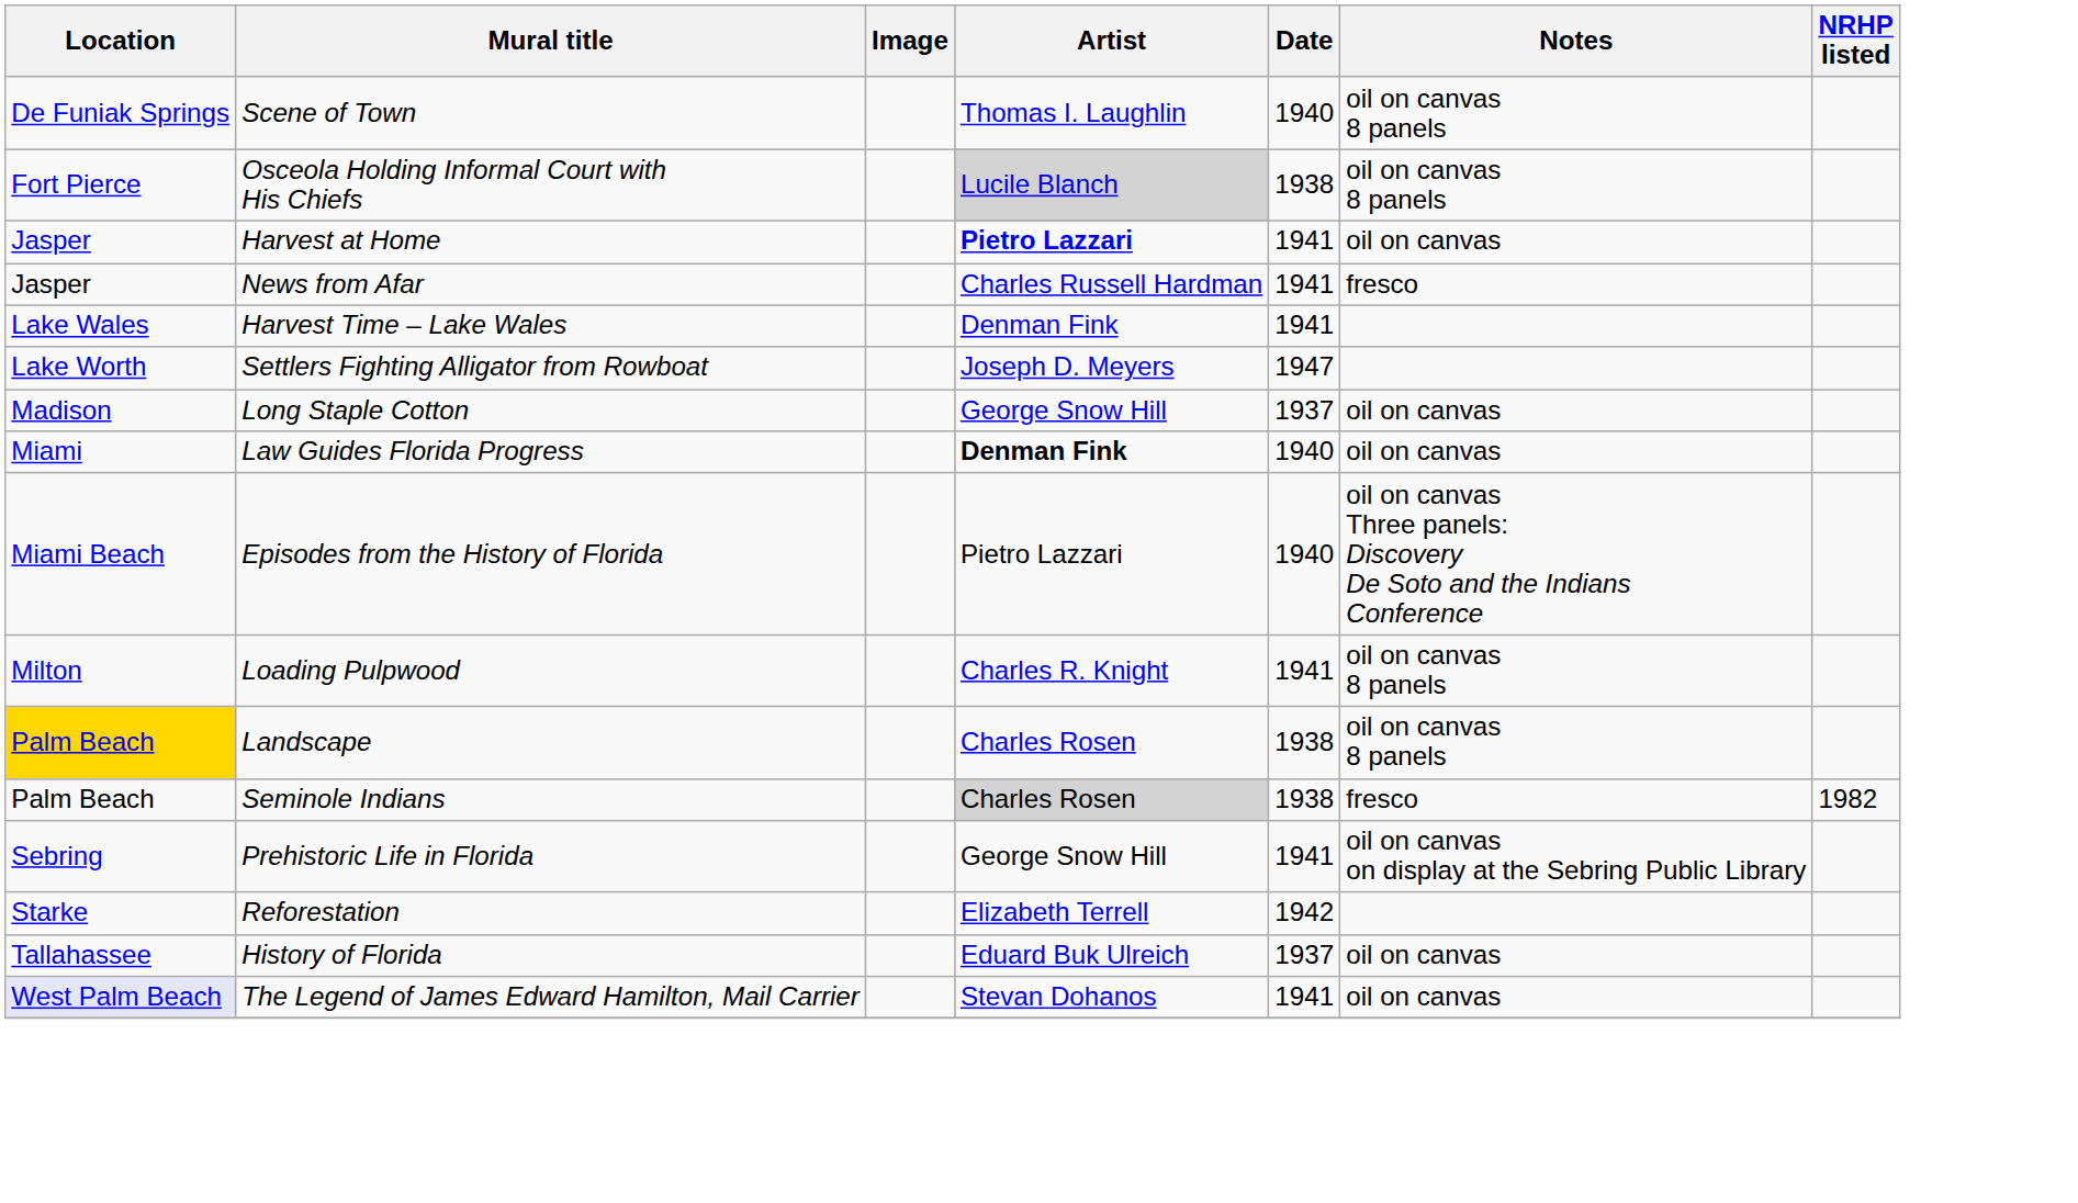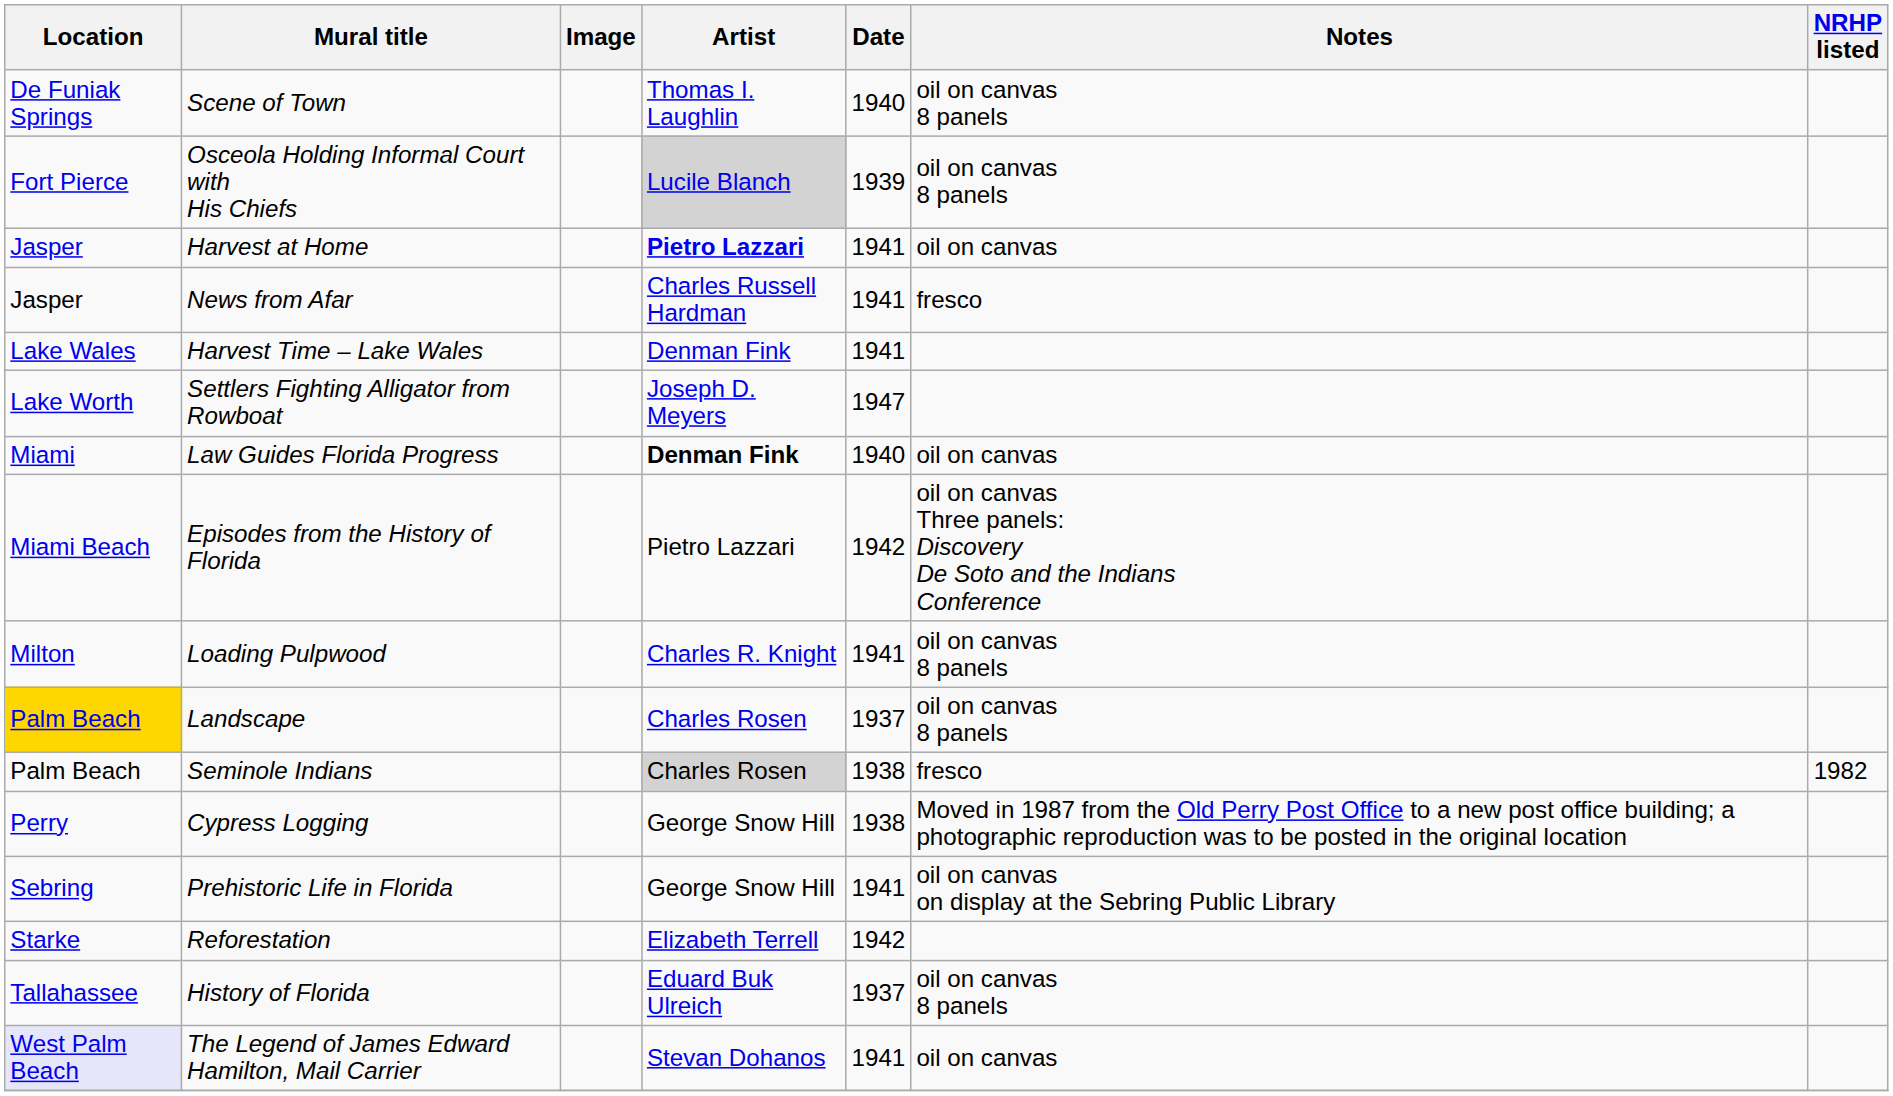 <table class="wikitable sortable">
 <tr>
 <th>Location</th>
 <th>Mural title</th>
 <th>Image</th>
 <th>Artist</th>
 <th>Date</th>
 <th>Notes</th>
 <th><a href='#'>NRHP</a><br>listed</th>
 </tr>
 <tr>
 <td><a href='#'>De Funiak Springs</a></td>
 <td><em>Scene of Town</em></td>
 <td></td>
 <td><a href='#'>Thomas I. Laughlin</a></td>
 <td>1940</td>
 <td>oil on canvas <br> 8 panels</td>
 <td></td>
 </tr>
 <tr>
 <td><a href='#'>Fort Pierce</a></td>
 <td><em>Osceola Holding Informal Court with <br> His Chiefs</em></td>
 <td></td>
 <td style="background: lightgrey;"><a href='#'>Lucile Blanch</a></td>
-<td>1938</td>
+<td>1939</td>
 <td>oil on canvas <br> 8 panels</td>
 <td></td>
 </tr>
 <tr>
 <td><a href='#'>Jasper</a></td>
 <td><em>Harvest at Home</em></td>
 <td></td>
 <td><strong><a href='#'>Pietro Lazzari</a></strong></td>
 <td>1941</td>
 <td>oil on canvas</td>
 <td></td>
 </tr>
 <tr>
 <td>Jasper</td>
 <td><em>News from Afar</em></td>
 <td></td>
 <td><a href='#'>Charles Russell Hardman</a></td>
 <td>1941</td>
 <td>fresco</td>
 <td></td>
 </tr>
 <tr>
 <td><a href='#'>Lake Wales</a></td>
 <td><em>Harvest Time – Lake Wales</em></td>
 <td></td>
 <td><a href='#'>Denman Fink</a></td>
 <td>1941</td>
 <td></td>
 <td></td>
 </tr>
 <tr>
 <td><a href='#'>Lake Worth</a></td>
 <td><em>Settlers Fighting Alligator from Rowboat</em></td>
 <td></td>
 <td><a href='#'>Joseph D. Meyers</a></td>
 <td>1947</td>
 <td></td>
 <td></td>
 </tr>
 <tr>
-<td><a href='#'>Madison</a></td>
-<td><em>Long Staple Cotton</em></td>
-<td></td>
-<td><a href='#'>George Snow Hill</a></td>
-<td>1937</td>
-<td>oil on canvas</td>
-<td></td>
-</tr>
-<tr>
 <td><a href='#'>Miami</a></td>
 <td><em>Law Guides Florida Progress</em></td>
 <td></td>
 <td><strong>Denman Fink</strong></td>
 <td>1940</td>
 <td>oil on canvas</td>
 <td></td>
 </tr>
 <tr>
 <td><a href='#'>Miami Beach</a></td>
 <td><em>Episodes from the History of Florida</em></td>
 <td></td>
 <td>Pietro Lazzari</td>
-<td>1940</td>
+<td>1942</td>
 <td>oil on canvas<br>Three panels:<br><em>Discovery</em><br><em>De Soto and the Indians</em><br><em>Conference</em></td>
 <td></td>
 </tr>
 <tr>
 <td><a href='#'>Milton</a></td>
 <td><em>Loading Pulpwood</em></td>
 <td></td>
 <td><a href='#'>Charles R. Knight</a></td>
 <td>1941</td>
 <td>oil on canvas <br> 8 panels</td>
 <td></td>
 </tr>
 <tr>
 <td style="background: gold;"><a href='#'>Palm Beach</a></td>
 <td><em>Landscape</em></td>
 <td></td>
 <td><a href='#'>Charles Rosen</a></td>
-<td>1938</td>
+<td>1937</td>
 <td>oil on canvas <br> 8 panels</td>
 <td></td>
 </tr>
 <tr>
 <td>Palm Beach</td>
 <td><em>Seminole Indians</em></td>
 <td></td>
 <td style="background: lightgrey;">Charles Rosen</td>
 <td>1938</td>
 <td>fresco</td>
 <td>1982</td>
+</tr>
+<tr>
+<td><a href='#'>Perry</a></td>
+<td><em>Cypress Logging</em></td>
+<td></td>
+<td>George Snow Hill</td>
+<td>1938</td>
+<td>Moved in 1987 from the <a href='#'>Old Perry Post Office</a> to a new post office building; a photographic reproduction was to be posted in the original location</td>
+<td></td>
 </tr>
 <tr>
 <td><a href='#'>Sebring</a></td>
 <td><em>Prehistoric Life in Florida</em></td>
 <td></td>
 <td>George Snow Hill</td>
 <td>1941</td>
 <td>oil on canvas <br> on display at the Sebring Public Library</td>
 <td></td>
 </tr>
 <tr>
 <td><a href='#'>Starke</a></td>
 <td><em>Reforestation</em></td>
 <td></td>
 <td><a href='#'>Elizabeth Terrell</a></td>
 <td>1942</td>
 <td></td>
 <td></td>
 </tr>
 <tr>
 <td><a href='#'>Tallahassee</a></td>
 <td><em>History of Florida</em></td>
 <td></td>
 <td><a href='#'>Eduard Buk Ulreich</a></td>
 <td>1937</td>
-<td>oil on canvas</td>
+<td>oil on canvas <br> 8 panels</td>
 <td></td>
 </tr>
 <tr>
 <td style="background: lavender;"><a href='#'>West Palm Beach</a></td>
 <td><em>The Legend of James Edward Hamilton, Mail Carrier</em></td>
 <td></td>
 <td><a href='#'>Stevan Dohanos</a></td>
 <td>1941</td>
 <td>oil on canvas</td>
 <td></td>
 </tr>
 <tr>
 </tr>
 </table>
